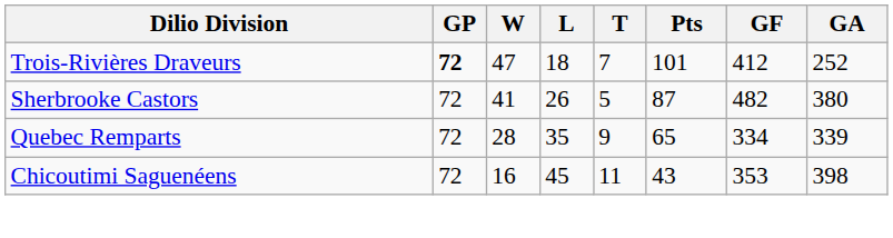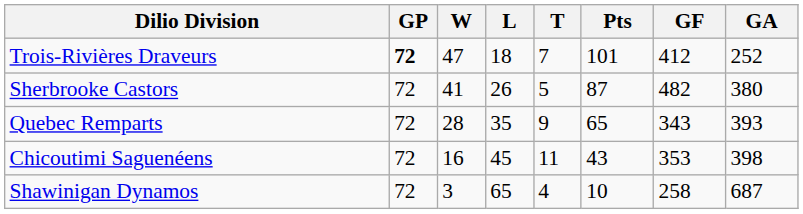 <table class="wikitable">
 <tr>
 <th bgcolor="#DDDDFF" width="40%">Dilio Division</th>
 <th bgcolor="#DDDDFF" width="5%">GP</th>
 <th bgcolor="#DDDDFF" width="5%">W</th>
 <th bgcolor="#DDDDFF" width="5%">L</th>
 <th bgcolor="#DDDDFF" width="5%">T</th>
 <th bgcolor="#DDDDFF" width="7.5%">Pts</th>
 <th bgcolor="#DDDDFF" width="7.5%">GF</th>
 <th bgcolor="#DDDDFF" width="7.5%">GA</th>
 </tr>
 <tr>
 <td><a href='#'>Trois-Rivières Draveurs</a></td>
 <td><strong>72</strong></td>
 <td>47</td>
 <td>18</td>
 <td>7</td>
 <td>101</td>
 <td>412</td>
 <td>252</td>
 </tr>
 <tr>
 <td><a href='#'>Sherbrooke Castors</a></td>
 <td>72</td>
 <td>41</td>
 <td>26</td>
 <td>5</td>
 <td>87</td>
 <td>482</td>
 <td>380</td>
 </tr>
 <tr>
 <td><a href='#'>Quebec Remparts</a></td>
 <td>72</td>
 <td>28</td>
 <td>35</td>
 <td>9</td>
 <td>65</td>
-<td>334</td>
-<td>339</td>
+<td>343</td>
+<td>393</td>
 </tr>
 <tr>
 <td><a href='#'>Chicoutimi Saguenéens</a></td>
 <td>72</td>
 <td>16</td>
 <td>45</td>
 <td>11</td>
 <td>43</td>
 <td>353</td>
 <td>398</td>
 </tr>
+<tr>
+<td><a href='#'>Shawinigan Dynamos</a></td>
+<td>72</td>
+<td>3</td>
+<td>65</td>
+<td>4</td>
+<td>10</td>
+<td>258</td>
+<td>687</td>
+</tr>
 </table>
